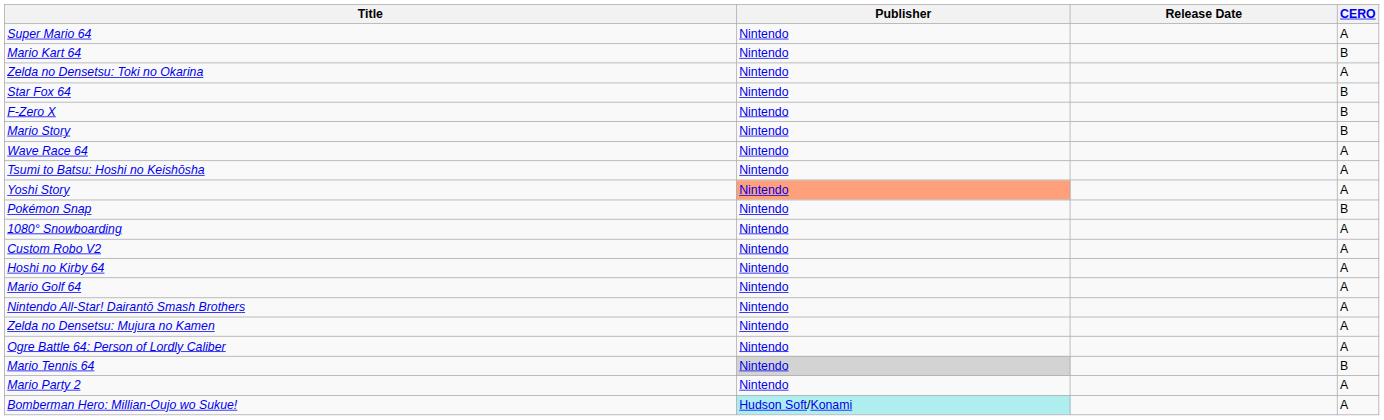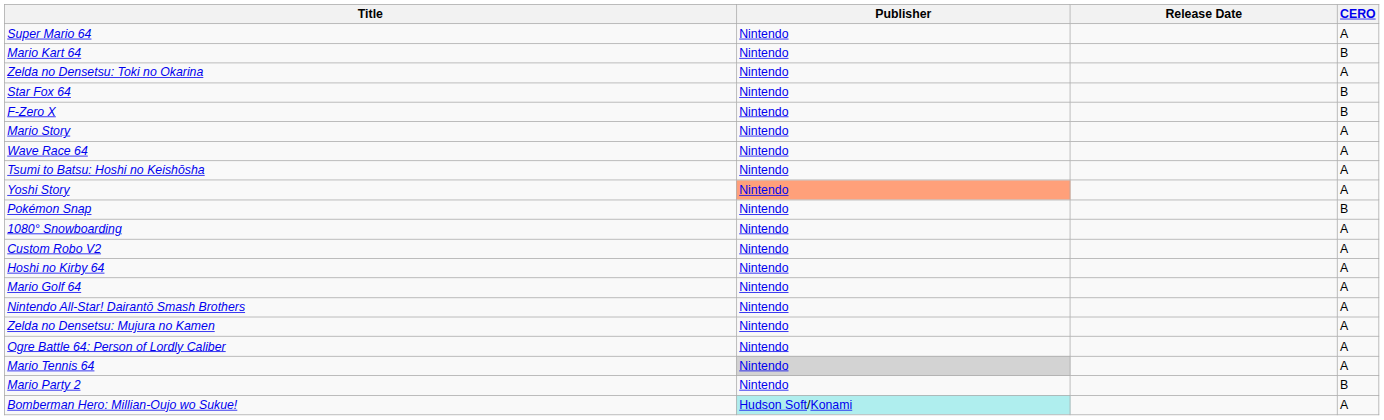 <table class="wikitable sortable" style="width:90%">
 <tr>
 <th width="55%">Title</th>
 <th width="25%">Publisher</th>
 <th width="20%">Release Date</th>
 <th width="10%"><a href='#'>CERO</a></th>
 </tr>
 <tr>
 <td><em><a href='#'>Super Mario 64</a></em></td>
 <td><a href='#'>Nintendo</a></td>
 <td></td>
 <td>A</td>
 </tr>
 <tr>
 <td><em><a href='#'>Mario Kart 64</a></em></td>
 <td><a href='#'>Nintendo</a></td>
 <td></td>
 <td>B</td>
 </tr>
 <tr>
 <td><em><a href='#'>Zelda no Densetsu: Toki no Okarina</a></em></td>
 <td><a href='#'>Nintendo</a></td>
 <td></td>
 <td>A</td>
 </tr>
 <tr>
 <td><em><a href='#'>Star Fox 64</a></em></td>
 <td><a href='#'>Nintendo</a></td>
 <td></td>
 <td>B</td>
 </tr>
 <tr>
 <td><em><a href='#'>F-Zero X</a></em></td>
 <td><a href='#'>Nintendo</a></td>
 <td></td>
 <td>B</td>
 </tr>
 <tr>
 <td><em><a href='#'>Mario Story</a></em></td>
 <td><a href='#'>Nintendo</a></td>
 <td></td>
-<td>B</td>
+<td>A</td>
 </tr>
 <tr>
 <td><em><a href='#'>Wave Race 64</a></em></td>
 <td><a href='#'>Nintendo</a></td>
 <td></td>
 <td>A</td>
 </tr>
 <tr>
 <td><em><a href='#'>Tsumi to Batsu: Hoshi no Keishōsha</a></em></td>
 <td><a href='#'>Nintendo</a></td>
 <td></td>
 <td>A</td>
 </tr>
 <tr>
 <td><em><a href='#'>Yoshi Story</a></em></td>
 <td style="background: lightsalmon;"><a href='#'>Nintendo</a></td>
 <td></td>
 <td>A</td>
 </tr>
 <tr>
 <td><em><a href='#'>Pokémon Snap</a></em></td>
 <td><a href='#'>Nintendo</a></td>
 <td></td>
 <td>B</td>
 </tr>
 <tr>
 <td><em><a href='#'>1080° Snowboarding</a></em></td>
 <td><a href='#'>Nintendo</a></td>
 <td></td>
 <td>A</td>
 </tr>
 <tr>
 <td><em><a href='#'>Custom Robo V2</a></em></td>
 <td><a href='#'>Nintendo</a></td>
 <td></td>
 <td>A</td>
 </tr>
 <tr>
 <td><em><a href='#'>Hoshi no Kirby 64</a></em></td>
 <td><a href='#'>Nintendo</a></td>
 <td></td>
 <td>A</td>
 </tr>
 <tr>
 <td><em><a href='#'>Mario Golf 64</a></em></td>
 <td><a href='#'>Nintendo</a></td>
 <td></td>
 <td>A</td>
 </tr>
 <tr>
 <td><em><a href='#'>Nintendo All-Star! Dairantō Smash Brothers</a></em></td>
 <td><a href='#'>Nintendo</a></td>
 <td></td>
 <td>A</td>
 </tr>
 <tr>
 <td><em><a href='#'>Zelda no Densetsu: Mujura no Kamen</a></em></td>
 <td><a href='#'>Nintendo</a></td>
 <td></td>
 <td>A</td>
 </tr>
 <tr>
 <td><em><a href='#'>Ogre Battle 64: Person of Lordly Caliber</a></em></td>
 <td><a href='#'>Nintendo</a></td>
 <td></td>
 <td>A</td>
 </tr>
 <tr>
 <td><em><a href='#'>Mario Tennis 64</a></em></td>
 <td style="background: lightgrey;"><a href='#'>Nintendo</a></td>
 <td></td>
-<td>B</td>
+<td>A</td>
 </tr>
 <tr>
 <td><em><a href='#'>Mario Party 2</a></em></td>
 <td><a href='#'>Nintendo</a></td>
 <td></td>
-<td>A</td>
+<td>B</td>
 </tr>
 <tr>
 <td><em><a href='#'>Bomberman Hero: Millian-Oujo wo Sukue!</a></em></td>
 <td style="background: paleturquoise;"><a href='#'>Hudson Soft</a>/<a href='#'>Konami</a></td>
 <td></td>
 <td>A</td>
 </tr>
 </table>
